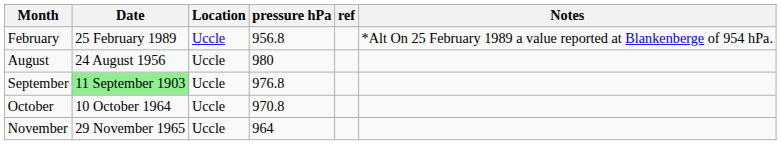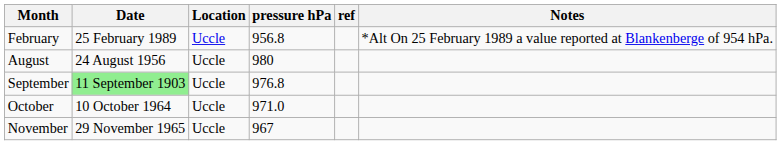 <table class="wikitable sortable">
 <tr>
 <th>Month</th>
 <th>Date</th>
 <th class="unsortable">Location</th>
 <th>pressure hPa</th>
 <th class="unsortable">ref</th>
 <th class="unsortable">Notes</th>
 </tr>
 <tr>
 <td>February</td>
 <td>25 February 1989</td>
 <td><a href='#'>Uccle</a></td>
 <td>956.8</td>
 <td></td>
 <td>*Alt On 25 February 1989 a value reported at <a href='#'>Blankenberge</a> of 954 hPa.</td>
 </tr>
 <tr>
 <td>August</td>
 <td>24 August 1956</td>
 <td>Uccle</td>
 <td>980</td>
 <td></td>
 <td></td>
 </tr>
 <tr>
 <td>September</td>
 <td style="background: lightgreen;">11 September 1903</td>
 <td>Uccle</td>
 <td>976.8</td>
 <td></td>
 <td></td>
 </tr>
 <tr>
 <td>October</td>
 <td>10 October 1964</td>
 <td>Uccle</td>
-<td>970.8</td>
+<td>971.0</td>
 <td></td>
 <td></td>
 </tr>
 <tr>
 <td>November</td>
 <td>29 November 1965</td>
 <td>Uccle</td>
-<td>964</td>
+<td>967</td>
 <td></td>
 <td></td>
 </tr>
 </table>
